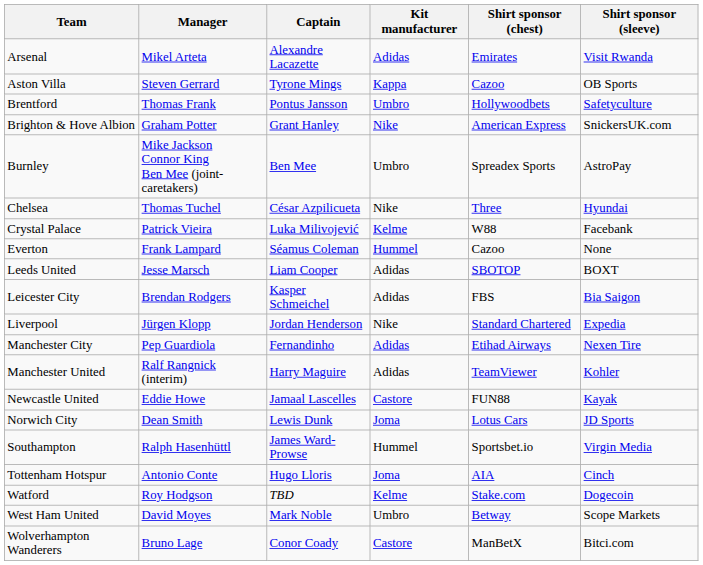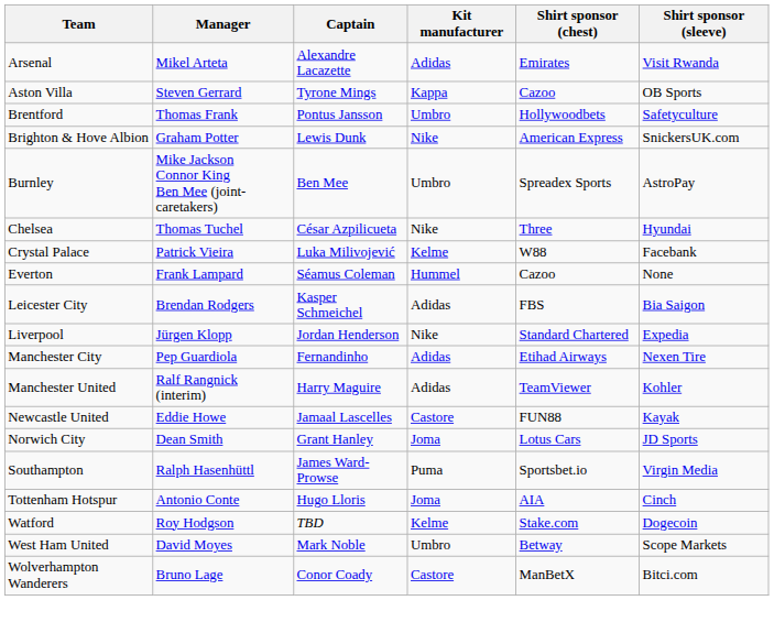 <table class="wikitable sortable">
 <tr>
 <th>Team</th>
 <th>Manager</th>
 <th>Captain</th>
 <th>Kit manufacturer</th>
 <th>Shirt sponsor (chest)</th>
 <th>Shirt sponsor (sleeve)</th>
 </tr>
 <tr>
 <td>Arsenal</td>
 <td data-sort-value="Arteta, Mikel"> <a href='#'>Mikel Arteta</a></td>
 <td data-sort-value="Lacazette, Alexandre"> <a href='#'>Alexandre Lacazette</a></td>
 <td><a href='#'>Adidas</a></td>
 <td><a href='#'>Emirates</a></td>
 <td><a href='#'>Visit Rwanda</a></td>
 </tr>
 <tr>
 <td>Aston Villa</td>
 <td data-sort-value="Gerrard, Steven"> <a href='#'>Steven Gerrard</a></td>
 <td data-sort-value="Mings, Tyrone"> <a href='#'>Tyrone Mings</a></td>
 <td><a href='#'>Kappa</a></td>
 <td><a href='#'>Cazoo</a></td>
 <td>OB Sports</td>
 </tr>
 <tr>
 <td>Brentford</td>
 <td data-sort-value="Frank, Thomas"> <a href='#'>Thomas Frank</a></td>
 <td data-sort-value="Jansson, Pontus"> <a href='#'>Pontus Jansson</a></td>
 <td><a href='#'>Umbro</a></td>
 <td><a href='#'>Hollywoodbets</a></td>
 <td><a href='#'>Safetyculture</a></td>
 </tr>
 <tr>
 <td>Brighton & Hove Albion</td>
 <td data-sort-value="Potter, Graham"> <a href='#'>Graham Potter</a></td>
-<td data-sort-value="Hanley, Grant"> <a href='#'>Grant Hanley</a></td>
+<td data-sort-value="Dunk, Lewis"> <a href='#'>Lewis Dunk</a></td>
 <td><a href='#'>Nike</a></td>
 <td><a href='#'>American Express</a></td>
 <td>SnickersUK.com</td>
 </tr>
 <tr>
 <td>Burnley</td>
 <td> <a href='#'>Mike Jackson</a><br> <a href='#'>Connor King</a><br> <a href='#'>Ben Mee</a> (joint-caretakers)</td>
 <td data-sort-value="Mee, Ben"> <a href='#'>Ben Mee</a></td>
 <td>Umbro</td>
 <td>Spreadex Sports</td>
 <td>AstroPay</td>
 </tr>
 <tr>
 <td>Chelsea</td>
 <td data-sort-value="Tuchel, Thomas"> <a href='#'>Thomas Tuchel</a></td>
 <td data-sort-value="Azpilicueta, Cesar"> <a href='#'>César Azpilicueta</a></td>
 <td>Nike</td>
 <td><a href='#'>Three</a> </td>
 <td><a href='#'>Hyundai</a> </td>
 </tr>
 <tr>
 <td>Crystal Palace</td>
 <td data-sort-value="Vieira, Patrick"> <a href='#'>Patrick Vieira</a></td>
 <td data-sort-value="Milivojevic, Luka"> <a href='#'>Luka Milivojević</a></td>
 <td><a href='#'>Kelme</a></td>
 <td>W88</td>
 <td>Facebank</td>
 </tr>
 <tr>
 <td>Everton</td>
 <td data-sort-value="Ferguson, Duncan"> <a href='#'>Frank Lampard</a></td>
 <td data-sort-value="Coleman, Seamus"> <a href='#'>Séamus Coleman</a></td>
 <td><a href='#'>Hummel</a></td>
 <td>Cazoo</td>
 <td>None</td>
-</tr>
-<tr>
-<td>Leeds United</td>
-<td data-sort-value="Marsch, Jesse"> <a href='#'>Jesse Marsch</a></td>
-<td data-sort-value="Cooper, Liam"> <a href='#'>Liam Cooper</a></td>
-<td>Adidas</td>
-<td><a href='#'>SBOTOP</a></td>
-<td>BOXT</td>
 </tr>
 <tr>
 <td>Leicester City</td>
 <td data-sort-value="Rodgers, Brendan"> <a href='#'>Brendan Rodgers</a></td>
 <td data-sort-value="Schmeichel, Kasper"> <a href='#'>Kasper Schmeichel</a></td>
 <td>Adidas</td>
 <td>FBS</td>
 <td><a href='#'>Bia Saigon</a></td>
 </tr>
 <tr>
 <td>Liverpool</td>
 <td data-sort-value="Klopp, Jurgen"> <a href='#'>Jürgen Klopp</a></td>
 <td data-sort-value="Henderson, Jordan"> <a href='#'>Jordan Henderson</a></td>
 <td>Nike</td>
 <td><a href='#'>Standard Chartered</a></td>
 <td><a href='#'>Expedia</a></td>
 </tr>
 <tr>
 <td>Manchester City</td>
 <td data-sort-value="Guardiola, Pep"> <a href='#'>Pep Guardiola</a></td>
 <td data-sort-value="Fernandinho"> <a href='#'>Fernandinho</a></td>
 <td><a href='#'>Adidas</a></td>
 <td><a href='#'>Etihad Airways</a></td>
 <td><a href='#'>Nexen Tire</a></td>
 </tr>
 <tr>
 <td>Manchester United</td>
 <td data-sort-value="Rangnick, Ralf"> <a href='#'>Ralf Rangnick</a> (interim)</td>
 <td data-sort-value="Maguire, Harry"> <a href='#'>Harry Maguire</a></td>
 <td>Adidas</td>
 <td><a href='#'>TeamViewer</a></td>
 <td><a href='#'>Kohler</a></td>
 </tr>
 <tr>
 <td>Newcastle United</td>
 <td data-sort-value="Howe, Eddie"> <a href='#'>Eddie Howe</a></td>
 <td data-sort-value="Lascelles, Jamaal"> <a href='#'>Jamaal Lascelles</a></td>
 <td><a href='#'>Castore</a></td>
 <td>FUN88</td>
 <td><a href='#'>Kayak</a></td>
 </tr>
 <tr>
 <td>Norwich City</td>
 <td data-sort-value="Smith, Dean"> <a href='#'>Dean Smith</a></td>
-<td data-sort-value="Dunk, Lewis"> <a href='#'>Lewis Dunk</a></td>
+<td data-sort-value="Hanley, Grant"> <a href='#'>Grant Hanley</a></td>
 <td><a href='#'>Joma</a></td>
 <td><a href='#'>Lotus Cars</a></td>
 <td><a href='#'>JD Sports</a></td>
 </tr>
 <tr>
 <td>Southampton</td>
 <td data-sort-value="Hasenhuttl, Ralph"> <a href='#'>Ralph Hasenhüttl</a></td>
 <td data-sort-value="Ward-Prowse, James"> <a href='#'>James Ward-Prowse</a></td>
-<td>Hummel</td>
+<td>Puma</td>
 <td>Sportsbet.io</td>
 <td><a href='#'>Virgin Media</a></td>
 </tr>
 <tr>
 <td>Tottenham Hotspur</td>
 <td data-sort-value="Conte, Antonio"> <a href='#'>Antonio Conte</a></td>
 <td data-sort-value="Lloris, Hugo"> <a href='#'>Hugo Lloris</a></td>
 <td><a href='#'>Joma</a></td>
 <td><a href='#'>AIA</a></td>
 <td><a href='#'>Cinch</a></td>
 </tr>
 <tr>
 <td>Watford</td>
 <td data-sort-value="Hodgson, Roy"> <a href='#'>Roy Hodgson</a></td>
 <td><em>TBD</em></td>
 <td><a href='#'>Kelme</a></td>
 <td><a href='#'>Stake.com</a></td>
 <td><a href='#'>Dogecoin</a></td>
 </tr>
 <tr>
 <td>West Ham United</td>
 <td data-sort-value="Moyes, David"> <a href='#'>David Moyes</a></td>
 <td data-sort-value="Noble, Mark"> <a href='#'>Mark Noble</a></td>
 <td>Umbro</td>
 <td><a href='#'>Betway</a></td>
 <td>Scope Markets</td>
 </tr>
 <tr>
 <td>Wolverhampton Wanderers</td>
 <td data-sort-value="Lage, Bruno"> <a href='#'>Bruno Lage</a></td>
 <td data-sort-value="Coady, Conor"> <a href='#'>Conor Coady</a></td>
 <td><a href='#'>Castore</a></td>
 <td>ManBetX</td>
 <td>Bitci.com</td>
 </tr>
 </table>
